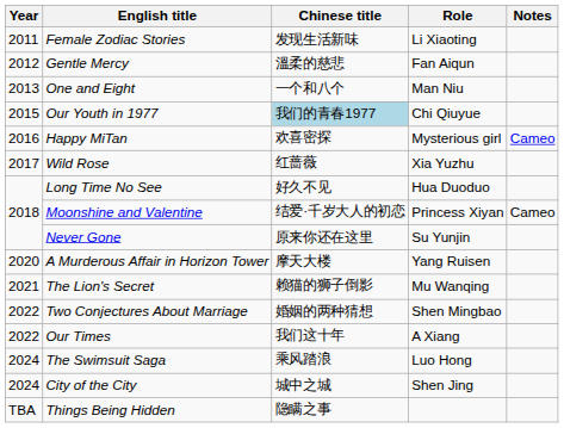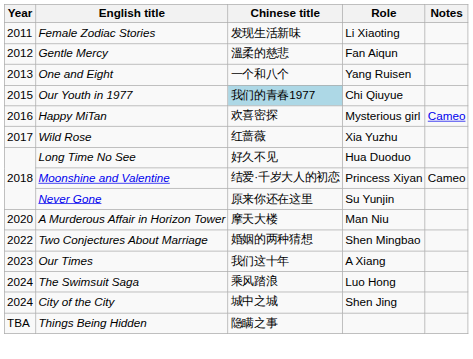 <table class="wikitable">
 <tr>
 <th>Year</th>
 <th>English title</th>
 <th>Chinese title</th>
 <th>Role</th>
 <th>Notes</th>
 </tr>
 <tr>
 <td>2011</td>
 <td><em>Female Zodiac Stories</em></td>
 <td>发现生活新味</td>
 <td>Li Xiaoting</td>
 <td></td>
 </tr>
 <tr>
 <td>2012</td>
 <td><em>Gentle Mercy</em></td>
 <td>溫柔的慈悲</td>
 <td>Fan Aiqun</td>
 <td></td>
 </tr>
 <tr>
 <td>2013</td>
 <td><em>One and Eight</em></td>
 <td>一个和八个</td>
-<td>Man Niu</td>
+<td>Yang Ruisen</td>
 <td></td>
 </tr>
 <tr>
 <td>2015</td>
 <td><em>Our Youth in 1977</em></td>
 <td style="background: lightblue;">我们的青春1977</td>
 <td>Chi Qiuyue</td>
 <td></td>
 </tr>
 <tr>
 <td>2016</td>
 <td><em>Happy MiTan</em></td>
 <td>欢喜密探</td>
 <td>Mysterious girl</td>
 <td><a href='#'>Cameo</a></td>
 </tr>
 <tr>
 <td>2017</td>
 <td><em>Wild Rose</em></td>
 <td>红蔷薇</td>
 <td>Xia Yuzhu</td>
 <td></td>
 </tr>
 <tr>
 <td rowspan=3>2018</td>
 <td><em>Long Time No See</em></td>
 <td>好久不见</td>
 <td>Hua Duoduo</td>
 <td></td>
 </tr>
 <tr>
 <td><em><a href='#'>Moonshine and Valentine</a></em></td>
 <td>结爱·千岁大人的初恋</td>
 <td>Princess Xiyan</td>
 <td>Cameo</td>
 </tr>
 <tr>
 <td><em><a href='#'>Never Gone</a></em></td>
 <td>原来你还在这里</td>
 <td>Su Yunjin</td>
 <td></td>
 </tr>
 <tr>
 <td>2020</td>
 <td><em>A Murderous Affair in Horizon Tower</em></td>
 <td>摩天大楼</td>
-<td>Yang Ruisen</td>
-<td></td>
-</tr>
-<tr>
-<td>2021</td>
-<td><em>The Lion's Secret</em></td>
-<td>赖猫的狮子倒影</td>
-<td>Mu Wanqing</td>
+<td>Man Niu</td>
 <td></td>
 </tr>
 <tr>
 <td>2022</td>
 <td><em>Two Conjectures About Marriage</em></td>
 <td>婚姻的两种猜想</td>
 <td>Shen Mingbao</td>
 <td></td>
 </tr>
 <tr>
-<td>2022</td>
+<td>2023</td>
 <td><em>Our Times</em></td>
 <td>我们这十年</td>
 <td>A Xiang</td>
 <td></td>
 </tr>
 <tr>
 <td>2024</td>
 <td><em>The Swimsuit Saga</em></td>
 <td>乘风踏浪</td>
 <td>Luo Hong</td>
 <td></td>
 </tr>
 <tr>
 <td>2024</td>
 <td><em>City of the City</em></td>
 <td>城中之城</td>
 <td>Shen Jing</td>
 <td></td>
 </tr>
 <tr>
 <td>TBA</td>
 <td><em>Things Being Hidden</em></td>
 <td>隐瞒之事</td>
 <td></td>
 <td></td>
 </tr>
 </table>
